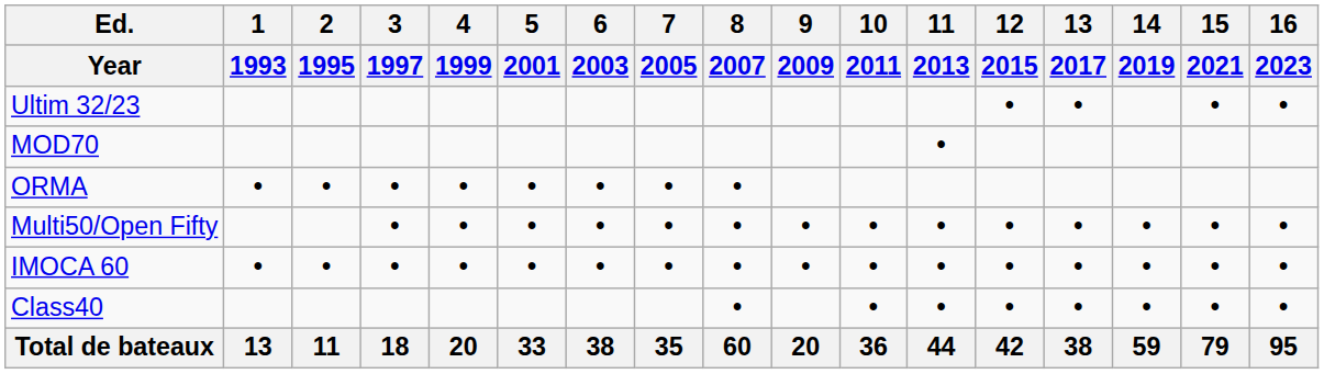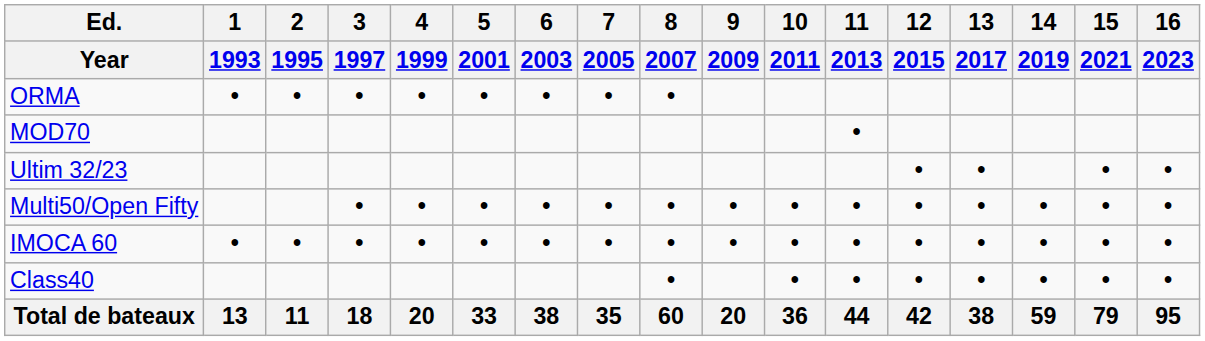 <table class="wikitable center" style="text-align:center">
 <tr>
 <th>Ed.</th>
 <th>1</th>
 <th>2</th>
 <th>3</th>
 <th>4</th>
 <th>5</th>
 <th>6</th>
 <th>7</th>
 <th>8</th>
 <th>9</th>
 <th>10</th>
 <th>11</th>
 <th>12</th>
 <th>13</th>
 <th>14</th>
 <th>15</th>
 <th>16</th>
 </tr>
 <tr>
 <th>Year</th>
 <th><a href='#'>1993</a></th>
 <th><a href='#'>1995</a></th>
 <th><a href='#'>1997</a></th>
 <th><a href='#'>1999</a></th>
 <th><a href='#'>2001</a></th>
 <th><a href='#'>2003</a></th>
 <th><a href='#'>2005</a></th>
 <th><a href='#'>2007</a></th>
 <th><a href='#'>2009</a></th>
 <th><a href='#'>2011</a></th>
 <th><a href='#'>2013</a></th>
 <th><a href='#'>2015</a></th>
 <th><a href='#'>2017</a></th>
 <th><a href='#'>2019</a></th>
 <th><a href='#'>2021</a></th>
 <th><a href='#'>2023</a></th>
 </tr>
 <tr>
-<td align=left><a href='#'>Ultim 32/23</a></td>
+<td align=left><a href='#'>ORMA</a></td>
+<td><strong>•</strong></td>
+<td><strong>•</strong></td>
+<td><strong>•</strong></td>
+<td><strong>•</strong></td>
+<td><strong>•</strong></td>
+<td><strong>•</strong></td>
+<td><strong>•</strong></td>
+<td><strong>•</strong></td>
 <td></td>
 <td></td>
 <td></td>
 <td></td>
 <td></td>
 <td></td>
 <td></td>
 <td></td>
-<td></td>
-<td></td>
-<td></td>
-<td><strong>•</strong></td>
-<td><strong>•</strong></td>
-<td></td>
-<td><strong>•</strong></td>
-<td><strong>•</strong></td>
 </tr>
 <tr>
 <td align=left><a href='#'>MOD70</a></td>
 <td></td>
 <td></td>
 <td></td>
 <td></td>
 <td></td>
 <td></td>
 <td></td>
 <td></td>
 <td></td>
 <td></td>
 <td><strong>•</strong></td>
 <td></td>
 <td></td>
 <td></td>
 <td></td>
 <td></td>
 </tr>
 <tr>
-<td align=left><a href='#'>ORMA</a></td>
-<td><strong>•</strong></td>
-<td><strong>•</strong></td>
-<td><strong>•</strong></td>
-<td><strong>•</strong></td>
-<td><strong>•</strong></td>
-<td><strong>•</strong></td>
-<td><strong>•</strong></td>
-<td><strong>•</strong></td>
+<td align=left><a href='#'>Ultim 32/23</a></td>
 <td></td>
 <td></td>
 <td></td>
 <td></td>
 <td></td>
 <td></td>
 <td></td>
 <td></td>
+<td></td>
+<td></td>
+<td></td>
+<td><strong>•</strong></td>
+<td><strong>•</strong></td>
+<td></td>
+<td><strong>•</strong></td>
+<td><strong>•</strong></td>
 </tr>
 <tr>
 <td align=left><a href='#'>Multi50/Open Fifty</a></td>
 <td></td>
 <td></td>
 <td><strong>•</strong></td>
 <td><strong>•</strong></td>
 <td><strong>•</strong></td>
 <td><strong>•</strong></td>
 <td><strong>•</strong></td>
 <td><strong>•</strong></td>
 <td><strong>•</strong></td>
 <td><strong>•</strong></td>
 <td><strong>•</strong></td>
 <td><strong>•</strong></td>
 <td><strong>•</strong></td>
 <td><strong>•</strong></td>
 <td><strong>•</strong></td>
 <td><strong>•</strong></td>
 </tr>
 <tr>
 <td align=left><a href='#'>IMOCA 60</a></td>
 <td><strong>•</strong></td>
 <td><strong>•</strong></td>
 <td><strong>•</strong></td>
 <td><strong>•</strong></td>
 <td><strong>•</strong></td>
 <td><strong>•</strong></td>
 <td><strong>•</strong></td>
 <td><strong>•</strong></td>
 <td><strong>•</strong></td>
 <td><strong>•</strong></td>
 <td><strong>•</strong></td>
 <td><strong>•</strong></td>
 <td><strong>•</strong></td>
 <td><strong>•</strong></td>
 <td><strong>•</strong></td>
 <td><strong>•</strong></td>
 </tr>
 <tr>
 <td align=left><a href='#'>Class40</a></td>
 <td></td>
 <td></td>
 <td></td>
 <td></td>
 <td></td>
 <td></td>
 <td></td>
 <td><strong>•</strong></td>
 <td></td>
 <td><strong>•</strong></td>
 <td><strong>•</strong></td>
 <td><strong>•</strong></td>
 <td><strong>•</strong></td>
 <td><strong>•</strong></td>
 <td><strong>•</strong></td>
 <td><strong>•</strong></td>
 </tr>
 <tr>
 <th>Total de bateaux</th>
 <th>13</th>
 <th>11</th>
 <th>18</th>
 <th>20</th>
 <th>33</th>
 <th>38</th>
 <th>35</th>
 <th>60</th>
 <th>20</th>
 <th>36</th>
 <th>44</th>
 <th>42</th>
 <th>38</th>
 <th>59</th>
 <th>79</th>
 <th>95</th>
 </tr>
 </table>
